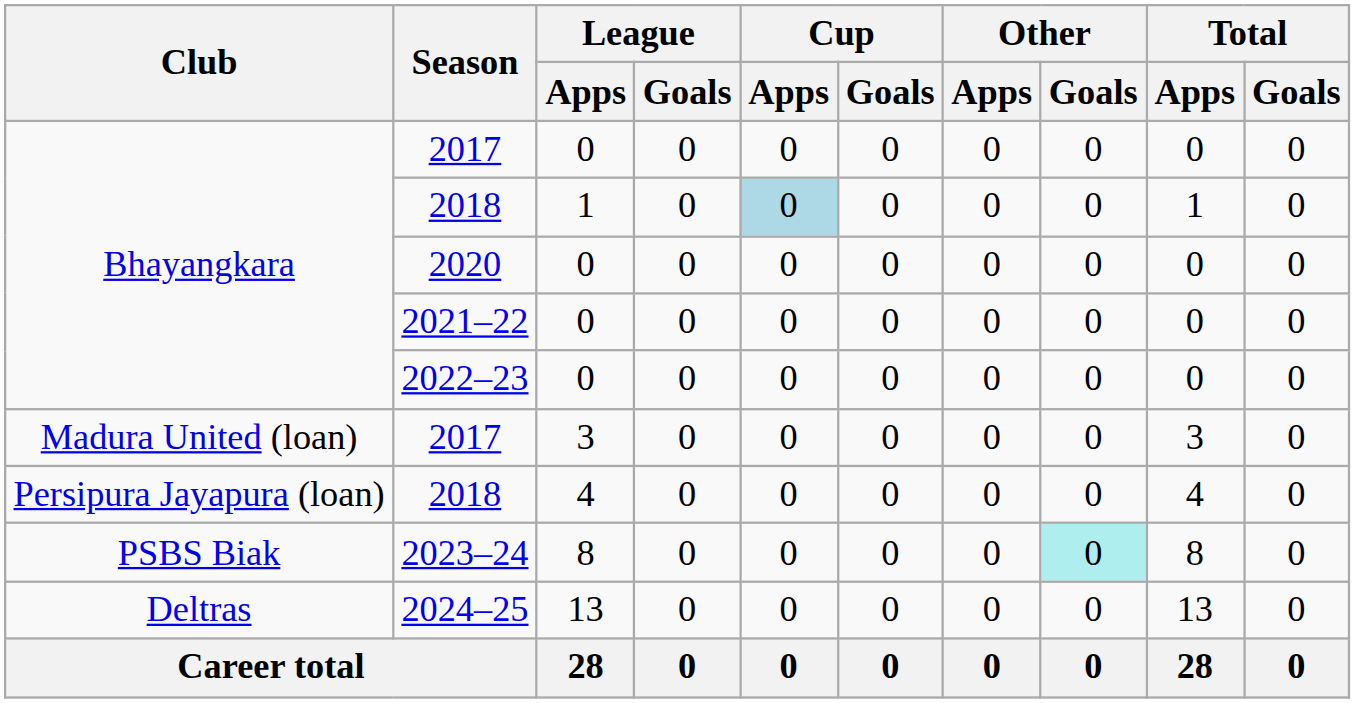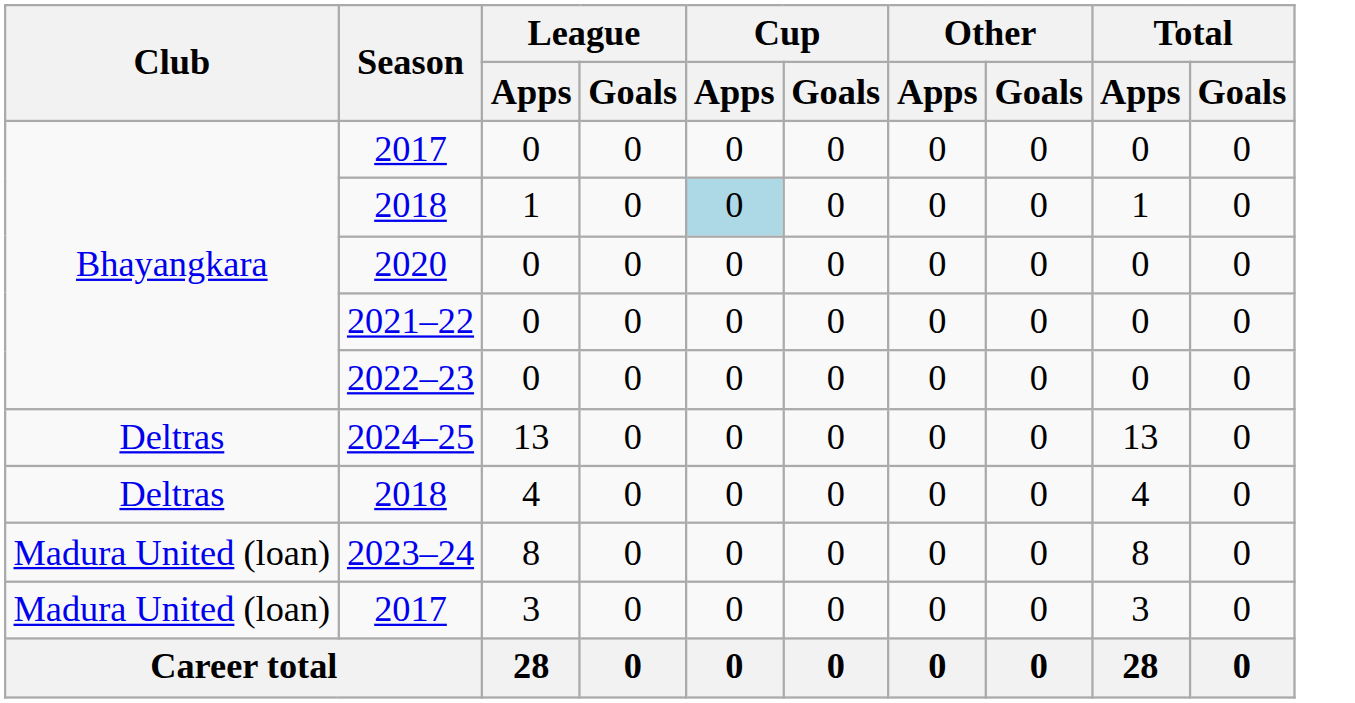 <table class="wikitable" style="text-align:center">
 <tr>
 <th rowspan="2">Club</th>
 <th rowspan="2">Season</th>
 <th colspan="2">League</th>
 <th colspan="2">Cup</th>
 <th colspan="2">Other</th>
 <th colspan="2">Total</th>
 </tr>
 <tr>
 <th>Apps</th>
 <th>Goals</th>
 <th>Apps</th>
 <th>Goals</th>
 <th>Apps</th>
 <th>Goals</th>
 <th>Apps</th>
 <th>Goals</th>
 </tr>
 <tr>
 <td rowspan="5" valign="center"><a href='#'>Bhayangkara</a></td>
 <td><a href='#'>2017</a></td>
 <td>0</td>
 <td>0</td>
 <td>0</td>
 <td>0</td>
 <td>0</td>
 <td>0</td>
 <td>0</td>
 <td>0</td>
 </tr>
 <tr>
 <td><a href='#'>2018</a></td>
 <td>1</td>
 <td>0</td>
 <td style="background: lightblue;">0</td>
 <td>0</td>
 <td>0</td>
 <td>0</td>
 <td>1</td>
 <td>0</td>
 </tr>
 <tr>
 <td><a href='#'>2020</a></td>
 <td>0</td>
 <td>0</td>
 <td>0</td>
 <td>0</td>
 <td>0</td>
 <td>0</td>
 <td>0</td>
 <td>0</td>
 </tr>
 <tr>
 <td><a href='#'>2021–22</a></td>
 <td>0</td>
 <td>0</td>
 <td>0</td>
 <td>0</td>
 <td>0</td>
 <td>0</td>
 <td>0</td>
 <td>0</td>
 </tr>
 <tr>
 <td><a href='#'>2022–23</a></td>
 <td>0</td>
 <td>0</td>
 <td>0</td>
 <td>0</td>
 <td>0</td>
 <td>0</td>
 <td>0</td>
 <td>0</td>
 </tr>
 <tr>
-<td rowspan="1" valign="center"><a href='#'>Madura United</a> (loan)</td>
-<td><a href='#'>2017</a></td>
-<td>3</td>
+<td rowspan="1" valign="center"><a href='#'>Deltras</a></td>
+<td><a href='#'>2024–25</a></td>
+<td>13</td>
 <td>0</td>
 <td>0</td>
 <td>0</td>
 <td>0</td>
 <td>0</td>
-<td>3</td>
+<td>13</td>
 <td>0</td>
 </tr>
 <tr>
-<td rowspan="1" valign="center"><a href='#'>Persipura Jayapura</a> (loan)</td>
+<td rowspan="1" valign="center"><a href='#'>Deltras</a></td>
 <td><a href='#'>2018</a></td>
 <td>4</td>
 <td>0</td>
 <td>0</td>
 <td>0</td>
 <td>0</td>
 <td>0</td>
 <td>4</td>
 <td>0</td>
 </tr>
 <tr>
-<td rowspan="1" valign="center"><a href='#'>PSBS Biak</a></td>
+<td rowspan="1" valign="center"><a href='#'>Madura United</a> (loan)</td>
 <td><a href='#'>2023–24</a></td>
 <td>8</td>
 <td>0</td>
 <td>0</td>
 <td>0</td>
 <td>0</td>
-<td style="background: paleturquoise;">0</td>
+<td>0</td>
 <td>8</td>
 <td>0</td>
 </tr>
 <tr>
-<td rowspan="1" valign="center"><a href='#'>Deltras</a></td>
-<td><a href='#'>2024–25</a></td>
-<td>13</td>
+<td rowspan="1" valign="center"><a href='#'>Madura United</a> (loan)</td>
+<td><a href='#'>2017</a></td>
+<td>3</td>
 <td>0</td>
 <td>0</td>
 <td>0</td>
 <td>0</td>
 <td>0</td>
-<td>13</td>
+<td>3</td>
 <td>0</td>
 </tr>
 <tr>
 <th colspan="2">Career total</th>
 <th>28</th>
 <th>0</th>
 <th>0</th>
 <th>0</th>
 <th>0</th>
 <th>0</th>
 <th>28</th>
 <th>0</th>
 </tr>
 </table>
